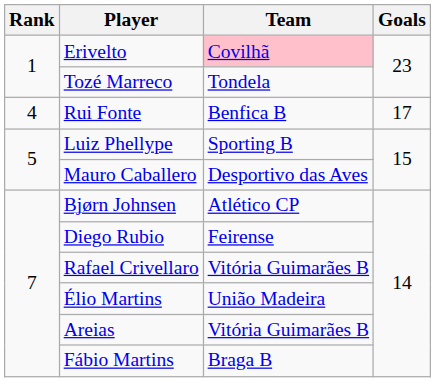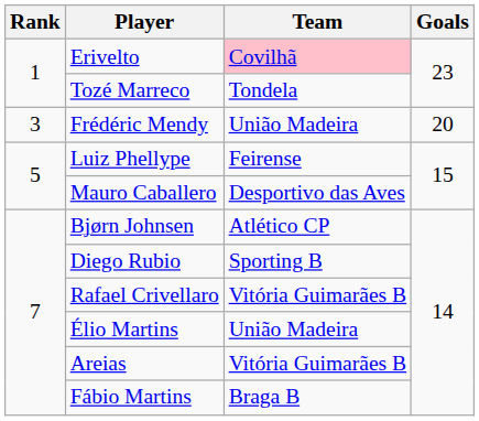 <table class="wikitable" style="text-align:center">
 <tr>
 <th>Rank</th>
 <th>Player</th>
 <th>Team</th>
 <th>Goals</th>
 </tr>
 <tr>
 <td rowspan="2">1</td>
 <td align="left"> <a href='#'>Erivelto</a></td>
 <td align="left" style="background: pink;"><a href='#'>Covilhã</a></td>
 <td rowspan="2">23</td>
 </tr>
 <tr>
 <td align="left"> <a href='#'>Tozé Marreco</a></td>
 <td align="left"><a href='#'>Tondela</a></td>
 </tr>
 <tr>
-<td>4</td>
-<td align="left"> <a href='#'>Rui Fonte</a></td>
-<td align="left"><a href='#'>Benfica B</a></td>
-<td>17</td>
+<td>3</td>
+<td align="left"> <a href='#'>Frédéric Mendy</a></td>
+<td align="left"><a href='#'>União Madeira</a></td>
+<td>20</td>
 </tr>
 <tr>
 <td rowspan="2">5</td>
 <td align="left"> <a href='#'>Luiz Phellype</a></td>
-<td align="left"><a href='#'>Sporting B</a></td>
+<td align="left"><a href='#'>Feirense</a></td>
 <td rowspan="2">15</td>
 </tr>
 <tr>
 <td align="left"> <a href='#'>Mauro Caballero</a></td>
 <td align="left"><a href='#'>Desportivo das Aves</a></td>
 </tr>
 <tr>
 <td rowspan="6">7</td>
 <td align="left"> <a href='#'>Bjørn Johnsen</a></td>
 <td align="left"><a href='#'>Atlético CP</a></td>
 <td rowspan="6">14</td>
 </tr>
 <tr>
 <td align="left"> <a href='#'>Diego Rubio</a></td>
-<td align="left"><a href='#'>Feirense</a></td>
+<td align="left"><a href='#'>Sporting B</a></td>
 </tr>
 <tr>
 <td align="left"> <a href='#'>Rafael Crivellaro</a></td>
 <td align="left"><a href='#'>Vitória Guimarães B</a></td>
 </tr>
 <tr>
 <td align="left"> <a href='#'>Élio Martins</a></td>
 <td align="left"><a href='#'>União Madeira</a></td>
 </tr>
 <tr>
 <td align="left"> <a href='#'>Areias</a></td>
 <td align="left"><a href='#'>Vitória Guimarães B</a></td>
 </tr>
 <tr>
 <td align="left"> <a href='#'>Fábio Martins</a></td>
 <td align="left"><a href='#'>Braga B</a></td>
 </tr>
 </table>
